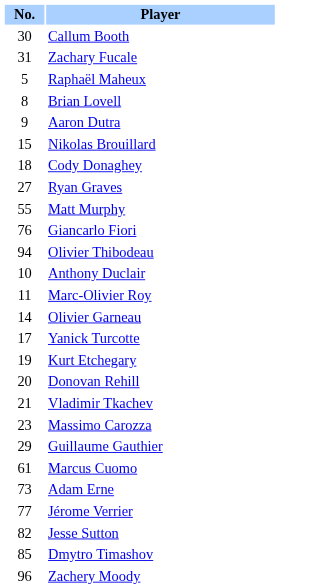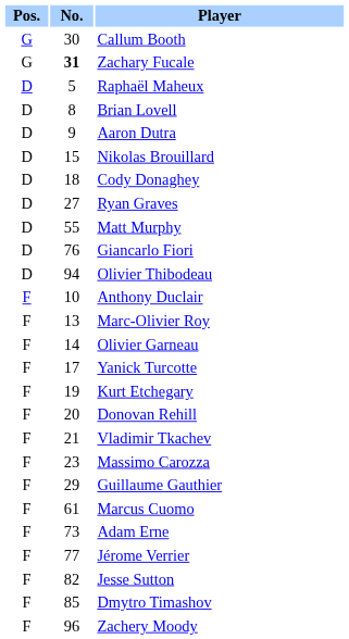 <table border="0" cellspacing="2" cellpadding="2">
 <tr bgcolor=AAD0FF>
+<th width=40>Pos.</th>
 <th width=40>No.</th>
 <th width=250>Player</th>
 </tr>
 <tr>
+<td style="text-align:center;"><a href='#'>G</a></td>
 <td style="text-align:center;">30</td>
 <td><a href='#'>Callum Booth</a></td>
 </tr>
 <tr>
-<td style="text-align:center;">31</td>
+<td style="text-align:center;">G</td>
+<td style="text-align:center;"><strong>31</strong></td>
 <td><a href='#'>Zachary Fucale</a></td>
 </tr>
 <tr>
+<td style="text-align:center;"><a href='#'>D</a></td>
 <td style="text-align:center;">5</td>
 <td><a href='#'>Raphaël Maheux</a></td>
 </tr>
 <tr>
+<td style="text-align:center;">D</td>
 <td style="text-align:center;">8</td>
 <td><a href='#'>Brian Lovell</a></td>
 </tr>
 <tr>
+<td style="text-align:center;">D</td>
 <td style="text-align:center;">9</td>
 <td><a href='#'>Aaron Dutra</a></td>
 </tr>
 <tr>
+<td style="text-align:center;">D</td>
 <td style="text-align:center;">15</td>
 <td><a href='#'>Nikolas Brouillard</a></td>
 </tr>
 <tr>
+<td style="text-align:center;">D</td>
 <td style="text-align:center;">18</td>
 <td><a href='#'>Cody Donaghey</a></td>
 </tr>
 <tr>
+<td style="text-align:center;">D</td>
 <td style="text-align:center;">27</td>
 <td><a href='#'>Ryan Graves</a></td>
 </tr>
 <tr>
+<td style="text-align:center;">D</td>
 <td style="text-align:center;">55</td>
 <td><a href='#'>Matt Murphy</a></td>
 </tr>
 <tr>
+<td style="text-align:center;">D</td>
 <td style="text-align:center;">76</td>
 <td><a href='#'>Giancarlo Fiori</a></td>
 </tr>
 <tr>
+<td style="text-align:center;">D</td>
 <td style="text-align:center;">94</td>
 <td><a href='#'>Olivier Thibodeau</a></td>
 </tr>
 <tr>
+<td style="text-align:center;"><a href='#'>F</a></td>
 <td style="text-align:center;">10</td>
 <td><a href='#'>Anthony Duclair</a></td>
 </tr>
 <tr>
-<td style="text-align:center;">11</td>
+<td style="text-align:center;">F</td>
+<td style="text-align:center;">13</td>
 <td><a href='#'>Marc-Olivier Roy</a></td>
 </tr>
 <tr>
+<td style="text-align:center;">F</td>
 <td style="text-align:center;">14</td>
 <td><a href='#'>Olivier Garneau</a></td>
 </tr>
 <tr>
+<td style="text-align:center;">F</td>
 <td style="text-align:center;">17</td>
 <td><a href='#'>Yanick Turcotte</a></td>
 </tr>
 <tr>
+<td style="text-align:center;">F</td>
 <td style="text-align:center;">19</td>
 <td><a href='#'>Kurt Etchegary</a></td>
 </tr>
 <tr>
+<td style="text-align:center;">F</td>
 <td style="text-align:center;">20</td>
 <td><a href='#'>Donovan Rehill</a></td>
 </tr>
 <tr>
+<td style="text-align:center;">F</td>
 <td style="text-align:center;">21</td>
 <td><a href='#'>Vladimir Tkachev</a></td>
 </tr>
 <tr>
+<td style="text-align:center;">F</td>
 <td style="text-align:center;">23</td>
 <td><a href='#'>Massimo Carozza</a></td>
 </tr>
 <tr>
+<td style="text-align:center;">F</td>
 <td style="text-align:center;">29</td>
 <td><a href='#'>Guillaume Gauthier</a></td>
 </tr>
 <tr>
+<td style="text-align:center;">F</td>
 <td style="text-align:center;">61</td>
 <td><a href='#'>Marcus Cuomo</a></td>
 </tr>
 <tr>
+<td style="text-align:center;">F</td>
 <td style="text-align:center;">73</td>
 <td><a href='#'>Adam Erne</a></td>
 </tr>
 <tr>
+<td style="text-align:center;">F</td>
 <td style="text-align:center;">77</td>
 <td><a href='#'>Jérome Verrier</a></td>
 </tr>
 <tr>
+<td style="text-align:center;">F</td>
 <td style="text-align:center;">82</td>
 <td><a href='#'>Jesse Sutton</a></td>
 </tr>
 <tr>
+<td style="text-align:center;">F</td>
 <td style="text-align:center;">85</td>
 <td><a href='#'>Dmytro Timashov</a></td>
 </tr>
 <tr>
+<td style="text-align:center;">F</td>
 <td style="text-align:center;">96</td>
 <td><a href='#'>Zachery Moody</a></td>
 </tr>
 </table>
